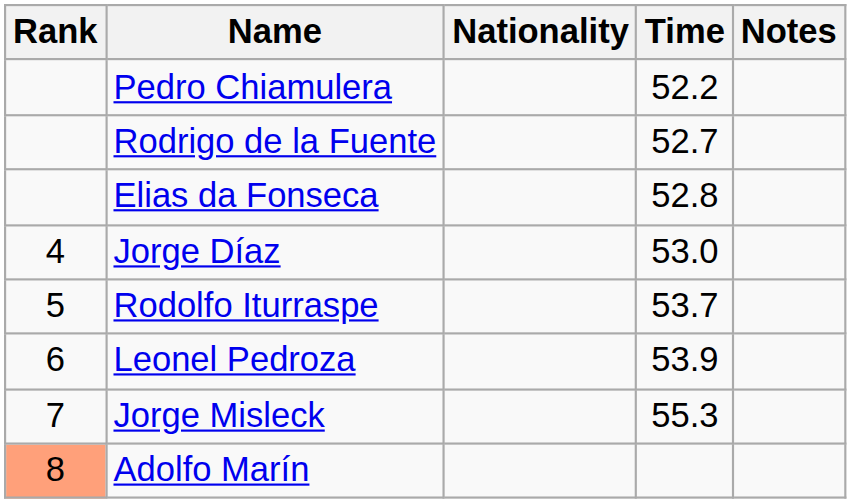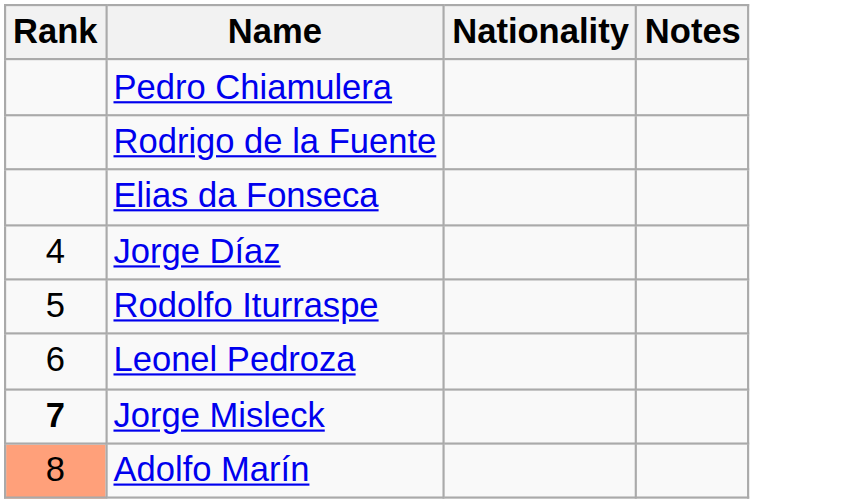 <table class="wikitable sortable" style="text-align:center">
 <tr>
 <th>Rank</th>
 <th>Name</th>
 <th>Nationality</th>
-<th>Time</th>
 <th>Notes</th>
 </tr>
 <tr>
 <td></td>
 <td align=left><a href='#'>Pedro Chiamulera</a></td>
 <td align=left></td>
-<td>52.2</td>
 <td></td>
 </tr>
 <tr>
 <td></td>
 <td align=left><a href='#'>Rodrigo de la Fuente</a></td>
 <td align=left></td>
-<td>52.7</td>
 <td></td>
 </tr>
 <tr>
 <td></td>
 <td align=left><a href='#'>Elias da Fonseca</a></td>
 <td align=left></td>
-<td>52.8</td>
 <td></td>
 </tr>
 <tr>
 <td>4</td>
 <td align=left><a href='#'>Jorge Díaz</a></td>
 <td align=left></td>
-<td>53.0</td>
 <td></td>
 </tr>
 <tr>
 <td>5</td>
 <td align=left><a href='#'>Rodolfo Iturraspe</a></td>
 <td align=left></td>
-<td>53.7</td>
 <td></td>
 </tr>
 <tr>
 <td>6</td>
 <td align=left><a href='#'>Leonel Pedroza</a></td>
 <td align=left></td>
-<td>53.9</td>
 <td></td>
 </tr>
 <tr>
-<td>7</td>
+<td><strong>7</strong></td>
 <td align=left><a href='#'>Jorge Misleck</a></td>
 <td align=left></td>
-<td>55.3</td>
 <td></td>
 </tr>
 <tr>
 <td style="background: lightsalmon;">8</td>
 <td align=left><a href='#'>Adolfo Marín</a></td>
 <td align=left></td>
 <td></td>
-<td></td>
 </tr>
 </table>
